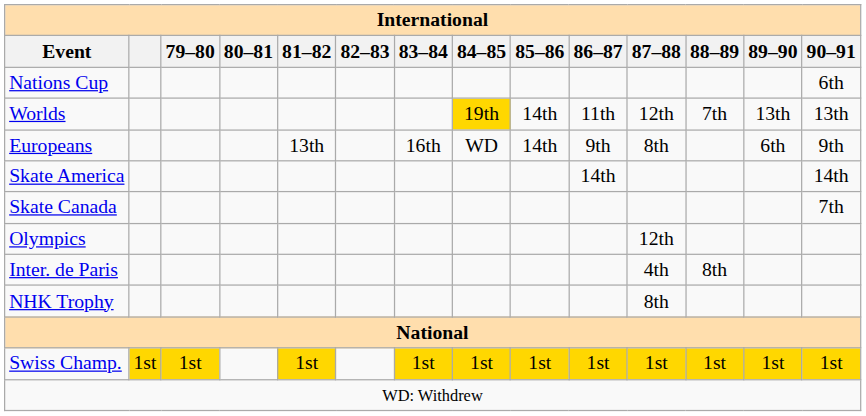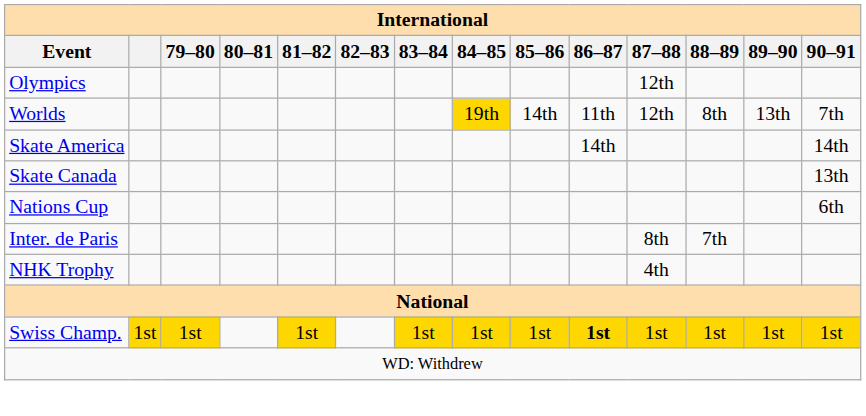 <table class="wikitable" style="text-align:center">
 <tr>
 <th style="background-color: #ffdead; " colspan=14 align=center>International</th>
 </tr>
 <tr>
 <th>Event</th>
 <th></th>
 <th>79–80</th>
 <th>80–81</th>
 <th>81–82</th>
 <th>82–83</th>
 <th>83–84</th>
 <th>84–85</th>
 <th>85–86</th>
 <th>86–87</th>
 <th>87–88</th>
 <th>88–89</th>
 <th>89–90</th>
 <th>90–91</th>
 </tr>
 <tr>
-<td align=left><a href='#'>Nations Cup</a></td>
+<td align=left><a href='#'>Olympics</a></td>
 <td></td>
 <td></td>
 <td></td>
 <td></td>
 <td></td>
 <td></td>
 <td></td>
 <td></td>
 <td></td>
+<td>12th</td>
 <td></td>
 <td></td>
 <td></td>
-<td>6th</td>
 </tr>
 <tr>
 <td align=left><a href='#'>Worlds</a></td>
 <td></td>
 <td></td>
 <td></td>
 <td></td>
 <td></td>
 <td></td>
 <td style="background: gold;">19th</td>
 <td>14th</td>
 <td>11th</td>
 <td>12th</td>
+<td>8th</td>
+<td>13th</td>
 <td>7th</td>
-<td>13th</td>
-<td>13th</td>
-</tr>
-<tr>
-<td align=left><a href='#'>Europeans</a></td>
-<td></td>
-<td></td>
-<td></td>
-<td>13th</td>
-<td></td>
-<td>16th</td>
-<td>WD</td>
-<td>14th</td>
-<td>9th</td>
-<td>8th</td>
-<td></td>
-<td>6th</td>
-<td>9th</td>
 </tr>
 <tr>
 <td align=left><a href='#'>Skate America</a></td>
 <td></td>
 <td></td>
 <td></td>
 <td></td>
 <td></td>
 <td></td>
 <td></td>
 <td></td>
 <td>14th</td>
 <td></td>
 <td></td>
 <td></td>
 <td>14th</td>
 </tr>
 <tr>
 <td align=left><a href='#'>Skate Canada</a></td>
 <td></td>
 <td></td>
 <td></td>
 <td></td>
 <td></td>
 <td></td>
 <td></td>
 <td></td>
 <td></td>
 <td></td>
 <td></td>
 <td></td>
-<td>7th</td>
+<td>13th</td>
 </tr>
 <tr>
-<td align=left><a href='#'>Olympics</a></td>
+<td align=left><a href='#'>Nations Cup</a></td>
 <td></td>
 <td></td>
 <td></td>
 <td></td>
 <td></td>
 <td></td>
 <td></td>
 <td></td>
 <td></td>
-<td>12th</td>
 <td></td>
 <td></td>
 <td></td>
+<td>6th</td>
 </tr>
 <tr>
 <td align=left><a href='#'>Inter. de Paris</a></td>
 <td></td>
 <td></td>
 <td></td>
 <td></td>
 <td></td>
 <td></td>
 <td></td>
 <td></td>
 <td></td>
-<td>4th</td>
 <td>8th</td>
+<td>7th</td>
 <td></td>
 <td></td>
 </tr>
 <tr>
 <td align=left><a href='#'>NHK Trophy</a></td>
 <td></td>
 <td></td>
 <td></td>
 <td></td>
 <td></td>
 <td></td>
 <td></td>
 <td></td>
 <td></td>
-<td>8th</td>
+<td>4th</td>
 <td></td>
 <td></td>
 <td></td>
 </tr>
 <tr>
 <th style="background-color: #ffdead; " colspan=14 align=center>National</th>
 </tr>
 <tr>
 <td align=left><a href='#'>Swiss Champ.</a></td>
 <td bgcolor=gold>1st</td>
 <td bgcolor=gold>1st</td>
 <td></td>
 <td bgcolor=gold>1st</td>
 <td></td>
 <td bgcolor=gold>1st</td>
 <td bgcolor=gold>1st</td>
 <td bgcolor=gold>1st</td>
-<td bgcolor=gold>1st</td>
+<td bgcolor=gold><strong>1st</strong></td>
 <td bgcolor=gold>1st</td>
 <td bgcolor=gold>1st</td>
 <td bgcolor=gold>1st</td>
 <td bgcolor=gold>1st</td>
 </tr>
 <tr>
 <td colspan=14 align=center><small> WD: Withdrew </small></td>
 </tr>
 </table>
